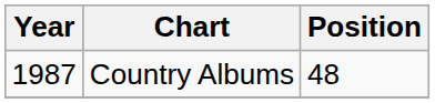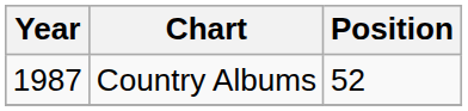 <table class="wikitable">
 <tr>
 <th align="left">Year</th>
 <th align="left">Chart</th>
 <th align="left">Position</th>
 </tr>
 <tr>
 <td align="left">1987</td>
 <td align="left">Country Albums</td>
-<td align="left">48</td>
+<td align="left">52</td>
 </tr>
 <tr>
 </tr>
 </table>
